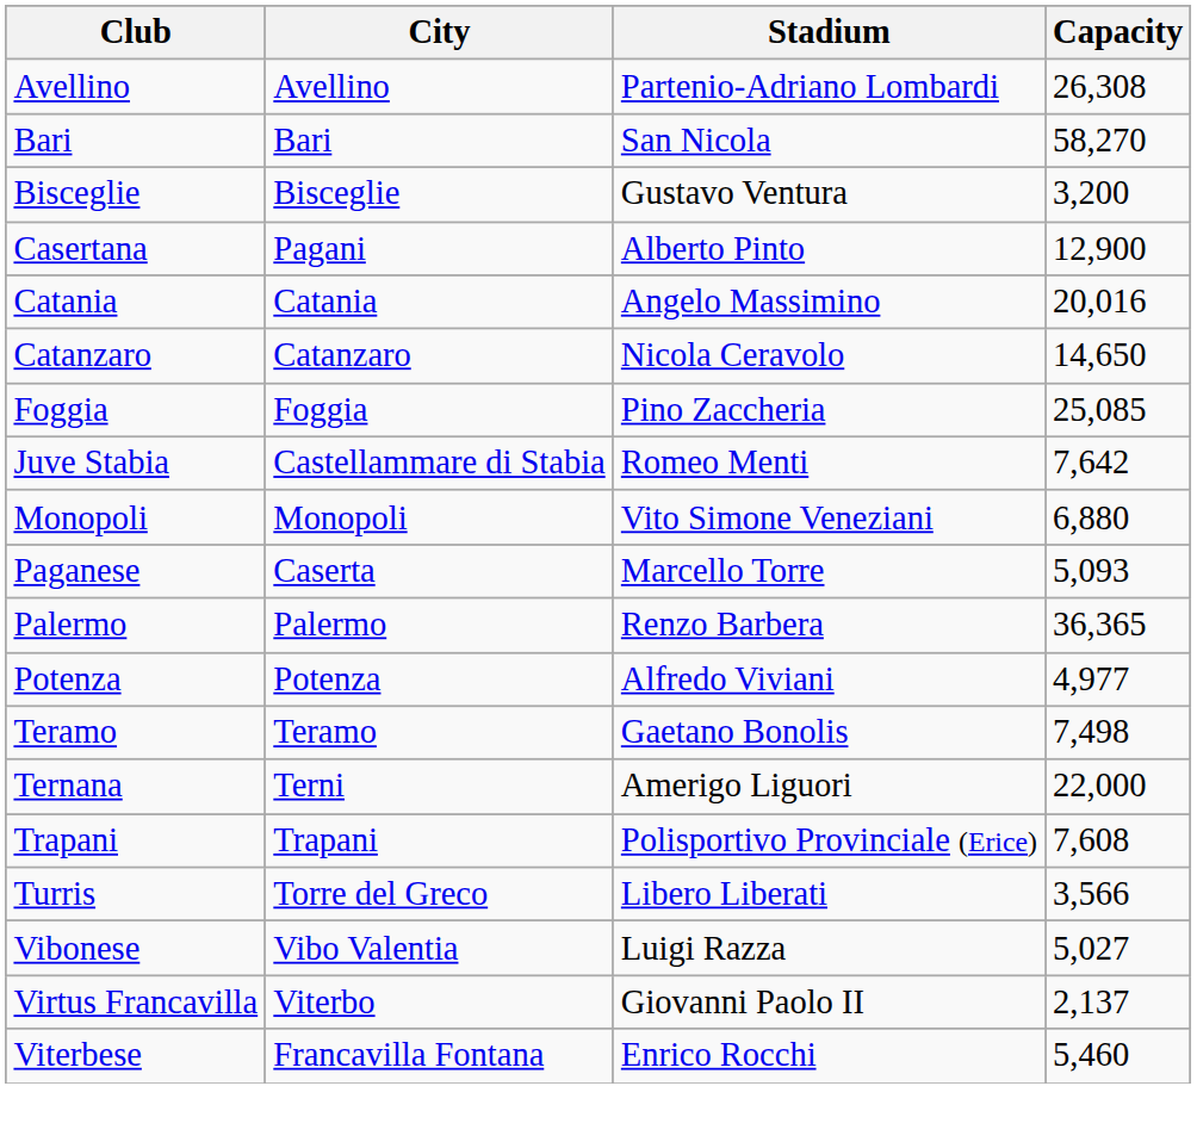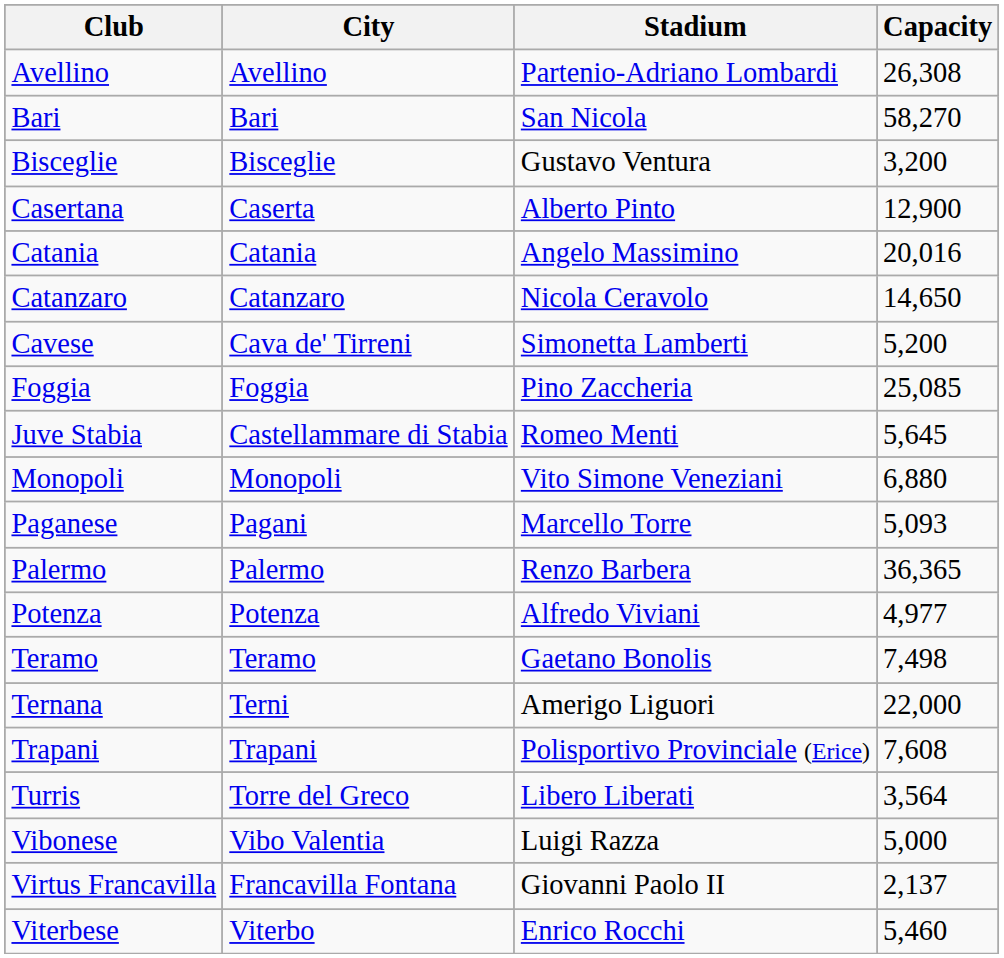 <table class="wikitable sortable">
 <tr>
 <th>Club</th>
 <th>City</th>
 <th>Stadium</th>
 <th>Capacity</th>
 </tr>
 <tr>
 <td><a href='#'>Avellino</a></td>
 <td><a href='#'>Avellino</a></td>
 <td><a href='#'>Partenio-Adriano Lombardi</a></td>
 <td>26,308</td>
 </tr>
 <tr>
 <td><a href='#'>Bari</a></td>
 <td><a href='#'>Bari</a></td>
 <td><a href='#'>San Nicola</a></td>
 <td>58,270</td>
 </tr>
 <tr>
 <td><a href='#'>Bisceglie</a></td>
 <td><a href='#'>Bisceglie</a></td>
 <td>Gustavo Ventura</td>
 <td>3,200</td>
 </tr>
 <tr>
 <td><a href='#'>Casertana</a></td>
-<td><a href='#'>Pagani</a></td>
+<td><a href='#'>Caserta</a></td>
 <td><a href='#'>Alberto Pinto</a></td>
 <td>12,900</td>
 </tr>
 <tr>
 <td><a href='#'>Catania</a></td>
 <td><a href='#'>Catania</a></td>
 <td><a href='#'>Angelo Massimino</a></td>
 <td>20,016</td>
 </tr>
 <tr>
 <td><a href='#'>Catanzaro</a></td>
 <td><a href='#'>Catanzaro</a></td>
 <td><a href='#'>Nicola Ceravolo</a></td>
 <td>14,650</td>
 </tr>
 <tr>
+<td><a href='#'>Cavese</a></td>
+<td><a href='#'>Cava de' Tirreni</a></td>
+<td><a href='#'>Simonetta Lamberti</a></td>
+<td>5,200</td>
+</tr>
+<tr>
 <td><a href='#'>Foggia</a></td>
 <td><a href='#'>Foggia</a></td>
 <td><a href='#'>Pino Zaccheria</a></td>
 <td>25,085</td>
 </tr>
 <tr>
 <td><a href='#'>Juve Stabia</a></td>
 <td><a href='#'>Castellammare di Stabia</a></td>
 <td><a href='#'>Romeo Menti</a></td>
-<td>7,642</td>
+<td>5,645</td>
 </tr>
 <tr>
 <td><a href='#'>Monopoli</a></td>
 <td><a href='#'>Monopoli</a></td>
 <td><a href='#'>Vito Simone Veneziani</a></td>
 <td>6,880</td>
 </tr>
 <tr>
 <td><a href='#'>Paganese</a></td>
-<td><a href='#'>Caserta</a></td>
+<td><a href='#'>Pagani</a></td>
 <td><a href='#'>Marcello Torre</a></td>
 <td>5,093</td>
 </tr>
 <tr>
 <td><a href='#'>Palermo</a></td>
 <td><a href='#'>Palermo</a></td>
 <td><a href='#'>Renzo Barbera</a></td>
 <td>36,365</td>
 </tr>
 <tr>
 <td><a href='#'>Potenza</a></td>
 <td><a href='#'>Potenza</a></td>
 <td><a href='#'>Alfredo Viviani</a></td>
 <td>4,977</td>
 </tr>
 <tr>
 <td><a href='#'>Teramo</a></td>
 <td><a href='#'>Teramo</a></td>
 <td><a href='#'>Gaetano Bonolis</a></td>
 <td>7,498</td>
 </tr>
 <tr>
 <td><a href='#'>Ternana</a></td>
 <td><a href='#'>Terni</a></td>
 <td>Amerigo Liguori</td>
 <td>22,000</td>
 </tr>
 <tr>
 <td><a href='#'>Trapani</a></td>
 <td><a href='#'>Trapani</a></td>
 <td><a href='#'>Polisportivo Provinciale</a> <small>(<a href='#'>Erice</a>)</small></td>
 <td>7,608</td>
 </tr>
 <tr>
 <td><a href='#'>Turris</a></td>
 <td><a href='#'>Torre del Greco</a></td>
 <td><a href='#'>Libero Liberati</a></td>
-<td>3,566</td>
+<td>3,564</td>
 </tr>
 <tr>
 <td><a href='#'>Vibonese</a></td>
 <td><a href='#'>Vibo Valentia</a></td>
 <td>Luigi Razza</td>
-<td>5,027</td>
+<td>5,000</td>
 </tr>
 <tr>
 <td><a href='#'>Virtus Francavilla</a></td>
-<td><a href='#'>Viterbo</a></td>
+<td><a href='#'>Francavilla Fontana</a></td>
 <td>Giovanni Paolo II</td>
 <td>2,137</td>
 </tr>
 <tr>
 <td><a href='#'>Viterbese</a></td>
-<td><a href='#'>Francavilla Fontana</a></td>
+<td><a href='#'>Viterbo</a></td>
 <td><a href='#'>Enrico Rocchi</a></td>
 <td>5,460</td>
 </tr>
 </table>
